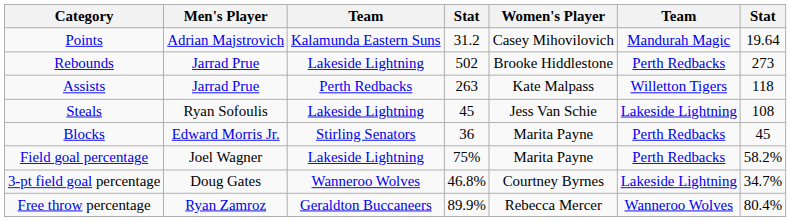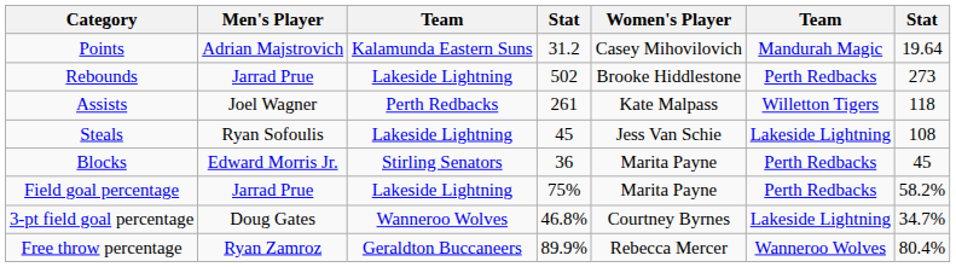 <table class="wikitable" style="text-align:center">
 <tr>
 <th>Category</th>
 <th>Men's Player</th>
 <th>Team</th>
 <th>Stat</th>
 <th>Women's Player</th>
 <th>Team</th>
 <th>Stat</th>
 </tr>
 <tr>
 <td><a href='#'>Points</a></td>
 <td><a href='#'>Adrian Majstrovich</a></td>
 <td><a href='#'>Kalamunda Eastern Suns</a></td>
 <td>31.2 </td>
 <td>Casey Mihovilovich</td>
 <td><a href='#'>Mandurah Magic</a></td>
 <td>19.64 </td>
 </tr>
 <tr>
 <td><a href='#'>Rebounds</a></td>
 <td><a href='#'>Jarrad Prue</a></td>
 <td><a href='#'>Lakeside Lightning</a></td>
 <td>502</td>
 <td>Brooke Hiddlestone</td>
 <td><a href='#'>Perth Redbacks</a></td>
 <td>273</td>
 </tr>
 <tr>
 <td><a href='#'>Assists</a></td>
-<td><a href='#'>Jarrad Prue</a></td>
+<td>Joel Wagner</td>
 <td><a href='#'>Perth Redbacks</a></td>
-<td>263</td>
+<td>261</td>
 <td>Kate Malpass</td>
 <td><a href='#'>Willetton Tigers</a></td>
 <td>118</td>
 </tr>
 <tr>
 <td><a href='#'>Steals</a></td>
 <td>Ryan Sofoulis</td>
 <td><a href='#'>Lakeside Lightning</a></td>
 <td>45</td>
 <td>Jess Van Schie</td>
 <td><a href='#'>Lakeside Lightning</a></td>
 <td>108</td>
 </tr>
 <tr>
 <td><a href='#'>Blocks</a></td>
 <td><a href='#'>Edward Morris Jr.</a></td>
 <td><a href='#'>Stirling Senators</a></td>
 <td>36</td>
 <td>Marita Payne</td>
 <td><a href='#'>Perth Redbacks</a></td>
 <td>45</td>
 </tr>
 <tr>
 <td><a href='#'>Field goal percentage</a></td>
-<td>Joel Wagner</td>
+<td><a href='#'>Jarrad Prue</a></td>
 <td><a href='#'>Lakeside Lightning</a></td>
 <td>75%</td>
 <td>Marita Payne</td>
 <td><a href='#'>Perth Redbacks</a></td>
 <td>58.2%</td>
 </tr>
 <tr>
 <td><a href='#'>3-pt field goal</a> percentage</td>
 <td>Doug Gates</td>
 <td><a href='#'>Wanneroo Wolves</a></td>
 <td>46.8%</td>
 <td>Courtney Byrnes</td>
 <td><a href='#'>Lakeside Lightning</a></td>
 <td>34.7%</td>
 </tr>
 <tr>
 <td><a href='#'>Free throw</a> percentage</td>
 <td><a href='#'>Ryan Zamroz</a></td>
 <td><a href='#'>Geraldton Buccaneers</a></td>
 <td>89.9%</td>
 <td>Rebecca Mercer</td>
 <td><a href='#'>Wanneroo Wolves</a></td>
 <td>80.4%</td>
 </tr>
 </table>
